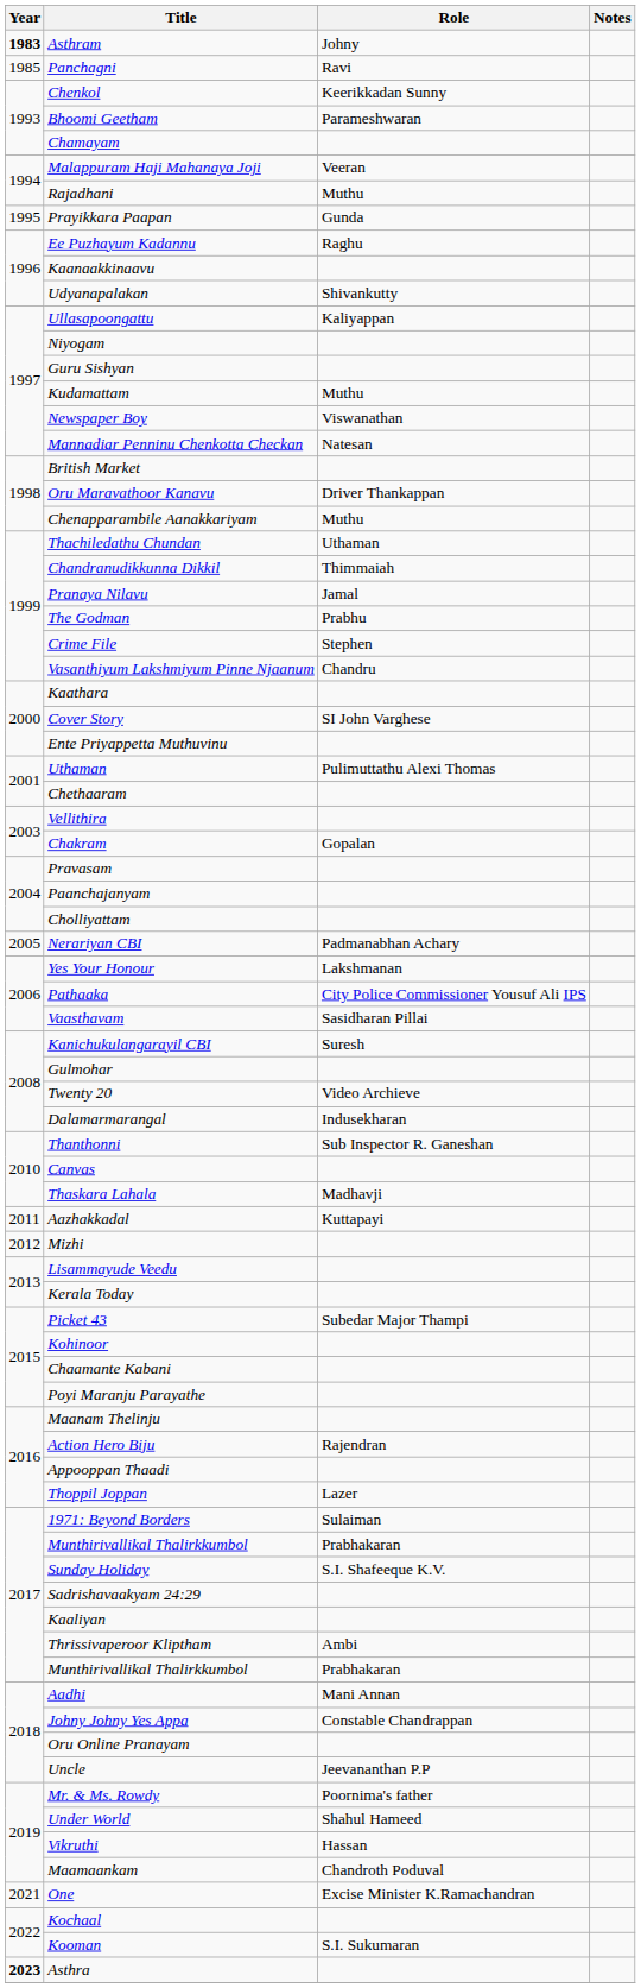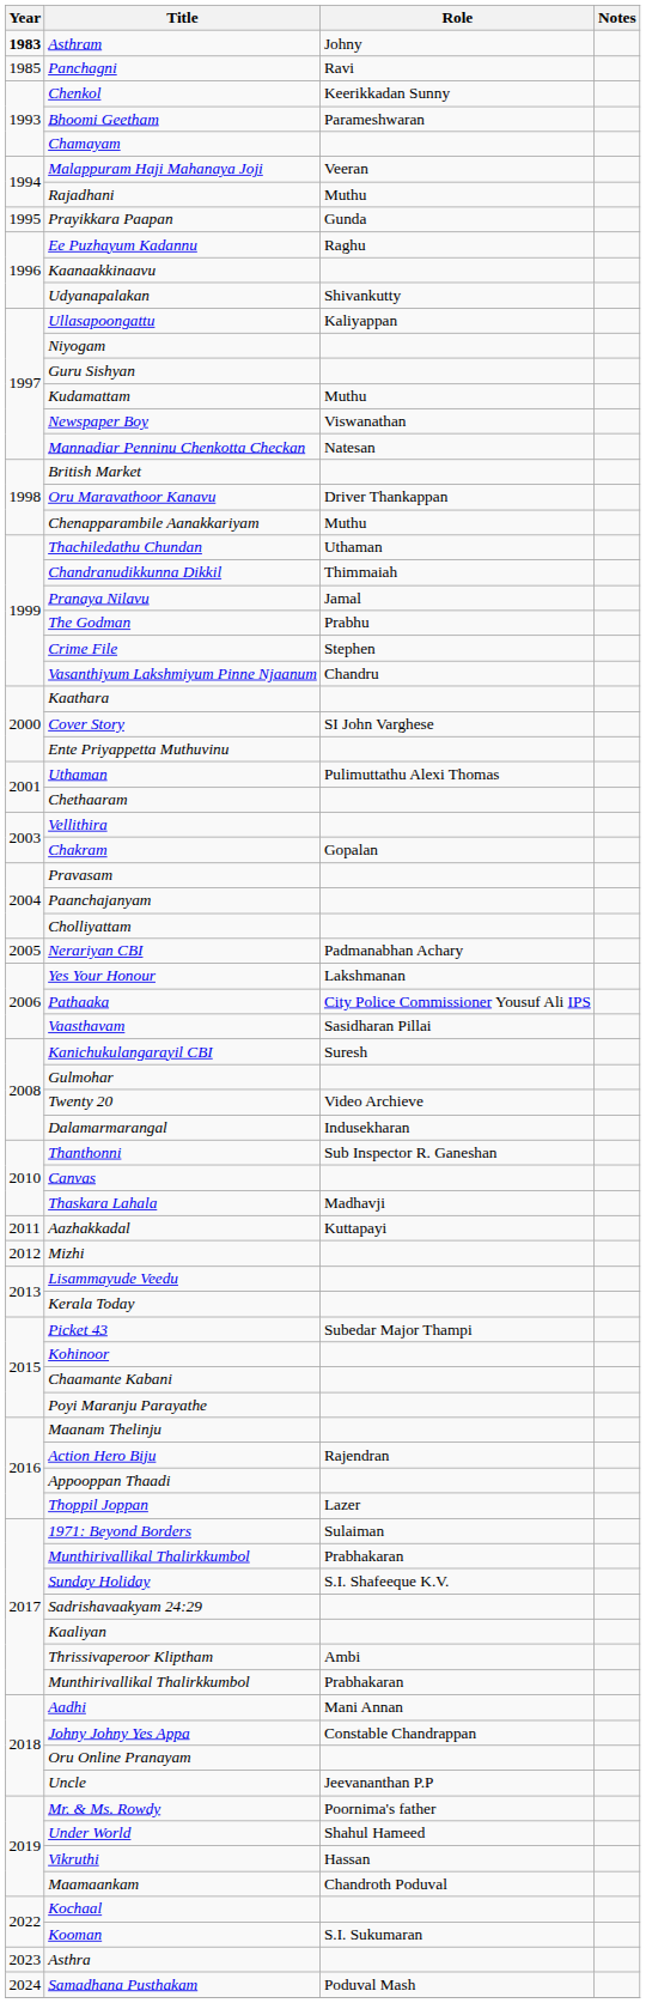 <table class="wikitable sortable">
 <tr>
 <th>Year</th>
 <th>Title</th>
 <th>Role</th>
 <th class="unsortable">Notes</th>
 </tr>
 <tr>
 <td><strong>1983</strong></td>
 <td><em><a href='#'>Asthram</a></em></td>
 <td>Johny</td>
 <td></td>
 </tr>
 <tr>
 <td>1985</td>
 <td><em><a href='#'>Panchagni</a></em></td>
 <td>Ravi</td>
 <td></td>
 </tr>
 <tr>
 <td rowspan=3>1993</td>
 <td><em><a href='#'>Chenkol</a></em></td>
 <td>Keerikkadan Sunny</td>
 <td></td>
 </tr>
 <tr>
 <td><em><a href='#'>Bhoomi Geetham</a></em></td>
 <td>Parameshwaran</td>
 <td></td>
 </tr>
 <tr>
 <td><em><a href='#'>Chamayam</a></em></td>
 <td></td>
 <td></td>
 </tr>
 <tr>
 <td rowspan=2>1994</td>
 <td><em><a href='#'>Malappuram Haji Mahanaya Joji</a></em></td>
 <td>Veeran</td>
 <td></td>
 </tr>
 <tr>
 <td><em>Rajadhani</em></td>
 <td>Muthu</td>
 <td></td>
 </tr>
 <tr>
 <td>1995</td>
 <td><em>Prayikkara Paapan</em></td>
 <td>Gunda</td>
 <td></td>
 </tr>
 <tr>
 <td rowspan=3>1996</td>
 <td><em><a href='#'>Ee Puzhayum Kadannu</a></em></td>
 <td>Raghu</td>
 <td></td>
 </tr>
 <tr>
 <td><em>Kaanaakkinaavu</em></td>
 <td></td>
 <td></td>
 </tr>
 <tr>
 <td><em>Udyanapalakan</em></td>
 <td>Shivankutty</td>
 <td></td>
 </tr>
 <tr>
 <td rowspan=6>1997</td>
 <td><em><a href='#'>Ullasapoongattu</a></em></td>
 <td>Kaliyappan</td>
 <td></td>
 </tr>
 <tr>
 <td><em>Niyogam</em></td>
 <td></td>
 <td></td>
 </tr>
 <tr>
 <td><em>Guru Sishyan</em></td>
 <td></td>
 <td></td>
 </tr>
 <tr>
 <td><em>Kudamattam</em></td>
 <td>Muthu</td>
 <td></td>
 </tr>
 <tr>
 <td><em><a href='#'>Newspaper Boy</a></em></td>
 <td>Viswanathan</td>
 <td></td>
 </tr>
 <tr>
 <td><em><a href='#'>Mannadiar Penninu Chenkotta Checkan</a></em></td>
 <td>Natesan</td>
 <td></td>
 </tr>
 <tr>
 <td rowspan=3>1998</td>
 <td><em>British Market</em></td>
 <td></td>
 <td></td>
 </tr>
 <tr>
 <td><em><a href='#'>Oru Maravathoor Kanavu</a></em></td>
 <td>Driver Thankappan</td>
 <td></td>
 </tr>
 <tr>
 <td><em>Chenapparambile Aanakkariyam</em></td>
 <td>Muthu</td>
 <td></td>
 </tr>
 <tr>
 <td rowspan=6>1999</td>
 <td><em><a href='#'>Thachiledathu Chundan</a></em></td>
 <td>Uthaman</td>
 <td></td>
 </tr>
 <tr>
 <td><em><a href='#'>Chandranudikkunna Dikkil</a></em></td>
 <td>Thimmaiah</td>
 <td></td>
 </tr>
 <tr>
 <td><em><a href='#'>Pranaya Nilavu</a></em></td>
 <td>Jamal</td>
 <td></td>
 </tr>
 <tr>
 <td><em><a href='#'>The Godman</a></em></td>
 <td>Prabhu</td>
 <td></td>
 </tr>
 <tr>
 <td><em><a href='#'>Crime File</a></em></td>
 <td>Stephen</td>
 <td></td>
 </tr>
 <tr>
 <td><em><a href='#'>Vasanthiyum Lakshmiyum Pinne Njaanum</a></em></td>
 <td>Chandru</td>
 <td></td>
 </tr>
 <tr>
 <td rowspan=3>2000</td>
 <td><em>Kaathara</em></td>
 <td></td>
 <td></td>
 </tr>
 <tr>
 <td><em><a href='#'>Cover Story</a></em></td>
 <td>SI John Varghese</td>
 <td></td>
 </tr>
 <tr>
 <td><em>Ente Priyappetta Muthuvinu</em></td>
 <td></td>
 <td></td>
 </tr>
 <tr>
 <td rowspan=2>2001</td>
 <td><em><a href='#'>Uthaman</a></em></td>
 <td>Pulimuttathu Alexi Thomas</td>
 <td></td>
 </tr>
 <tr>
 <td><em>Chethaaram</em></td>
 <td></td>
 <td></td>
 </tr>
 <tr>
 <td rowspan=2>2003</td>
 <td><em><a href='#'>Vellithira</a></em></td>
 <td></td>
 <td></td>
 </tr>
 <tr>
 <td><em><a href='#'>Chakram</a></em></td>
 <td>Gopalan</td>
 <td></td>
 </tr>
 <tr>
 <td rowspan=3>2004</td>
 <td><em>Pravasam</em></td>
 <td></td>
 <td></td>
 </tr>
 <tr>
 <td><em>Paanchajanyam</em></td>
 <td></td>
 <td></td>
 </tr>
 <tr>
 <td><em>Cholliyattam</em></td>
 <td></td>
 <td></td>
 </tr>
 <tr>
 <td>2005</td>
 <td><em><a href='#'>Nerariyan CBI</a></em></td>
 <td>Padmanabhan Achary</td>
 <td></td>
 </tr>
 <tr>
 <td rowspan=3>2006</td>
 <td><em><a href='#'>Yes Your Honour</a></em></td>
 <td>Lakshmanan</td>
 <td></td>
 </tr>
 <tr>
 <td><em><a href='#'>Pathaaka</a></em></td>
 <td><a href='#'>City Police Commissioner</a> Yousuf Ali <a href='#'>IPS</a></td>
 </tr>
 <tr>
 <td><em><a href='#'>Vaasthavam</a></em></td>
 <td>Sasidharan Pillai</td>
 <td></td>
 </tr>
 <tr>
 <td rowspan=4>2008</td>
 <td><em><a href='#'>Kanichukulangarayil CBI</a></em></td>
 <td>Suresh</td>
 <td></td>
 </tr>
 <tr>
 <td><em>Gulmohar</em></td>
 <td></td>
 <td></td>
 </tr>
 <tr>
 <td><em>Twenty 20</em></td>
 <td>Video Archieve</td>
 <td></td>
 </tr>
 <tr>
 <td><em>Dalamarmarangal</em></td>
 <td>Indusekharan</td>
 <td></td>
 </tr>
 <tr>
 <td rowspan=3>2010</td>
 <td><em><a href='#'>Thanthonni</a></em></td>
 <td>Sub Inspector R. Ganeshan</td>
 <td></td>
 </tr>
 <tr>
 <td><em><a href='#'>Canvas</a></em></td>
 <td></td>
 <td></td>
 </tr>
 <tr>
 <td><em><a href='#'>Thaskara Lahala</a></em></td>
 <td>Madhavji</td>
 <td></td>
 </tr>
 <tr>
 <td>2011</td>
 <td><em>Aazhakkadal</em></td>
 <td>Kuttapayi</td>
 <td></td>
 </tr>
 <tr>
 <td>2012</td>
 <td><em>Mizhi</em></td>
 <td></td>
 <td></td>
 </tr>
 <tr>
 <td rowspan=2>2013</td>
 <td><em><a href='#'>Lisammayude Veedu</a></em></td>
 <td></td>
 <td></td>
 </tr>
 <tr>
 <td><em>Kerala Today</em></td>
 <td></td>
 <td></td>
 </tr>
 <tr>
 <td rowspan=4>2015</td>
 <td><em><a href='#'>Picket 43</a></em></td>
 <td>Subedar Major Thampi</td>
 <td></td>
 </tr>
 <tr>
 <td><em><a href='#'>Kohinoor</a></em></td>
 <td></td>
 <td></td>
 </tr>
 <tr>
 <td><em>Chaamante Kabani</em></td>
 <td></td>
 <td></td>
 </tr>
 <tr>
 <td><em>Poyi Maranju Parayathe</em></td>
 <td></td>
 <td></td>
 </tr>
 <tr>
 <td rowspan=4>2016</td>
 <td><em>Maanam Thelinju</em></td>
 <td></td>
 <td></td>
 </tr>
 <tr>
 <td><em><a href='#'>Action Hero Biju</a></em></td>
 <td>Rajendran</td>
 <td></td>
 </tr>
 <tr>
 <td><em>Appooppan Thaadi</em></td>
 <td></td>
 <td></td>
 </tr>
 <tr>
 <td><em><a href='#'>Thoppil Joppan</a></em></td>
 <td>Lazer</td>
 <td></td>
 </tr>
 <tr>
 <td rowspan=7>2017</td>
 <td><em><a href='#'>1971: Beyond Borders</a></em></td>
 <td>Sulaiman</td>
 <td></td>
 </tr>
 <tr>
 <td><em><a href='#'>Munthirivallikal Thalirkkumbol</a></em></td>
 <td>Prabhakaran</td>
 <td></td>
 </tr>
 <tr>
 <td><em><a href='#'>Sunday Holiday</a></em></td>
 <td>S.I. Shafeeque K.V.</td>
 <td></td>
 </tr>
 <tr>
 <td><em>Sadrishavaakyam 24:29</em></td>
 <td></td>
 <td></td>
 </tr>
 <tr>
 <td><em>Kaaliyan</em></td>
 <td></td>
 <td></td>
 </tr>
 <tr>
 <td><em>Thrissivaperoor Kliptham</em></td>
 <td>Ambi</td>
 <td></td>
 </tr>
 <tr>
 <td><em>Munthirivallikal Thalirkkumbol</em></td>
 <td>Prabhakaran</td>
 <td></td>
 </tr>
 <tr>
 <td rowspan=4>2018</td>
 <td><em><a href='#'>Aadhi</a></em></td>
 <td>Mani Annan</td>
 <td></td>
 </tr>
 <tr>
 <td><em><a href='#'>Johny Johny Yes Appa</a></em></td>
 <td>Constable Chandrappan</td>
 <td></td>
 </tr>
 <tr>
 <td><em>Oru Online Pranayam</em></td>
 <td></td>
 <td></td>
 </tr>
 <tr>
 <td><em>Uncle</em></td>
 <td>Jeevananthan P.P</td>
 <td></td>
 </tr>
 <tr>
 <td rowspan=4>2019</td>
 <td><em><a href='#'>Mr. & Ms. Rowdy</a></em></td>
 <td>Poornima's father</td>
 <td></td>
 </tr>
 <tr>
 <td><em><a href='#'>Under World</a></em></td>
 <td>Shahul Hameed</td>
 <td></td>
 </tr>
 <tr>
 <td><em><a href='#'>Vikruthi</a></em></td>
 <td>Hassan</td>
 <td></td>
 </tr>
 <tr>
 <td><em>Maamaankam</em></td>
 <td>Chandroth Poduval</td>
 <td></td>
 </tr>
 <tr>
-<td>2021</td>
-<td><em><a href='#'>One</a></em></td>
-<td>Excise Minister K.Ramachandran</td>
-<td></td>
-</tr>
-<tr>
 <td rowspan=2>2022</td>
 <td><em><a href='#'>Kochaal</a></em></td>
 <td></td>
 <td></td>
 </tr>
 <tr>
 <td><em><a href='#'>Kooman</a></em></td>
 <td>S.I. Sukumaran</td>
 <td></td>
 </tr>
 <tr>
-<td><strong>2023</strong></td>
+<td>2023</td>
 <td><em>Asthra</em></td>
 <td></td>
 <td></td>
 </tr>
 <tr>
+<td>2024</td>
+<td><em><a href='#'>Samadhana Pusthakam</a></em></td>
+<td>Poduval Mash</td>
+<td></td>
+</tr>
+<tr>
 </tr>
 </table>
